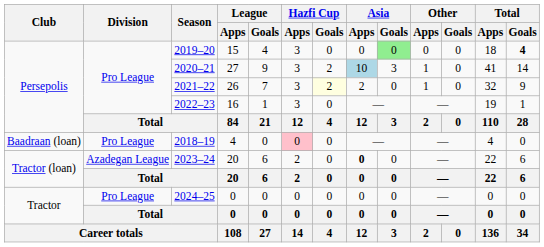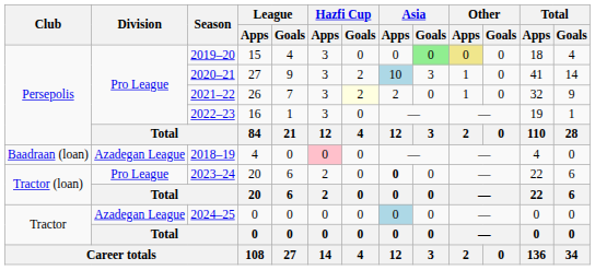 <table class="wikitable" style="text-align: center;">
 <tr>
 <th rowspan="2">Club</th>
 <th rowspan="2">Division</th>
 <th rowspan="2">Season</th>
 <th colspan="2">League</th>
 <th colspan="2"><a href='#'>Hazfi Cup</a></th>
 <th colspan="2"><a href='#'>Asia</a></th>
 <th colspan="2">Other</th>
 <th colspan="2">Total</th>
 </tr>
 <tr>
 <th>Apps</th>
 <th>Goals</th>
 <th>Apps</th>
 <th>Goals</th>
 <th>Apps</th>
 <th>Goals</th>
 <th>Apps</th>
 <th>Goals</th>
 <th>Apps</th>
 <th>Goals</th>
 </tr>
 <tr>
 <td rowspan="5"><a href='#'>Persepolis</a></td>
 <td rowspan="4"><a href='#'>Pro League</a></td>
 <td><a href='#'>2019–20</a></td>
 <td>15</td>
 <td>4</td>
 <td>3</td>
 <td>0</td>
 <td>0</td>
 <td style="background: lightgreen;">0</td>
-<td>0</td>
+<td style="background: khaki;">0</td>
 <td>0</td>
 <td>18</td>
-<td><strong>4</strong></td>
+<td>4</td>
 </tr>
 <tr>
 <td><a href='#'>2020–21</a></td>
 <td>27</td>
 <td>9</td>
 <td>3</td>
 <td>2</td>
 <td style="background: lightblue;">10</td>
 <td>3</td>
 <td>1</td>
 <td>0</td>
 <td>41</td>
 <td>14</td>
 </tr>
 <tr>
 <td><a href='#'>2021–22</a></td>
 <td>26</td>
 <td>7</td>
 <td>3</td>
 <td style="background: lightyellow;">2</td>
 <td>2</td>
 <td>0</td>
 <td>1</td>
 <td>0</td>
 <td>32</td>
 <td>9</td>
 </tr>
 <tr>
 <td><a href='#'>2022–23</a></td>
 <td>16</td>
 <td>1</td>
 <td>3</td>
 <td>0</td>
 <td colspan="2">—</td>
 <td colspan="2">—</td>
 <td>19</td>
 <td>1</td>
 </tr>
 <tr>
 <th colspan="2">Total</th>
 <th>84</th>
 <th>21</th>
 <th>12</th>
 <th>4</th>
 <th>12</th>
 <th>3</th>
 <th>2</th>
 <th>0</th>
 <th>110</th>
 <th>28</th>
 </tr>
 <tr>
 <td rowspan="1"><a href='#'>Baadraan</a> (loan)</td>
-<td rowspan="1"><a href='#'>Pro League</a></td>
+<td rowspan="1"><a href='#'>Azadegan League</a></td>
 <td><a href='#'>2018–19</a></td>
 <td>4</td>
 <td>0</td>
 <td style="background: pink;">0</td>
 <td>0</td>
 <td colspan="2">—</td>
 <td colspan="2">—</td>
 <td>4</td>
 <td>0</td>
 </tr>
 <tr>
 <td rowspan="2"><a href='#'>Tractor</a> (loan)</td>
-<td rowspan="1"><a href='#'>Azadegan League</a></td>
+<td rowspan="1"><a href='#'>Pro League</a></td>
 <td><a href='#'>2023–24</a></td>
 <td>20</td>
 <td>6</td>
 <td>2</td>
 <td>0</td>
 <td><strong>0</strong></td>
 <td>0</td>
 <td colspan="2">—</td>
 <td>22</td>
 <td>6</td>
 </tr>
 <tr>
 <th colspan="2">Total</th>
 <th>20</th>
 <th>6</th>
 <th>2</th>
 <th>0</th>
 <th>0</th>
 <th>0</th>
 <th colspan="2">—</th>
 <th>22</th>
 <th>6</th>
 </tr>
 <tr>
 <td rowspan="2">Tractor</td>
-<td rowspan="1"><a href='#'>Pro League</a></td>
+<td rowspan="1"><a href='#'>Azadegan League</a></td>
 <td><a href='#'>2024–25</a></td>
 <td>0</td>
 <td>0</td>
 <td>0</td>
 <td>0</td>
-<td>0</td>
+<td style="background: lightblue;">0</td>
 <td>0</td>
 <td colspan="2">—</td>
 <td>0</td>
 <td>0</td>
 </tr>
 <tr>
 <th colspan="2">Total</th>
 <th>0</th>
 <th>0</th>
 <th>0</th>
 <th>0</th>
 <th>0</th>
 <th>0</th>
 <th colspan="2">—</th>
 <th>0</th>
 <th>0</th>
 </tr>
 <tr>
 <th colspan="3">Career totals</th>
 <th>108</th>
 <th>27</th>
 <th>14</th>
 <th>4</th>
 <th>12</th>
 <th>3</th>
 <th>2</th>
 <th>0</th>
 <th>136</th>
 <th>34</th>
 </tr>
 </table>
